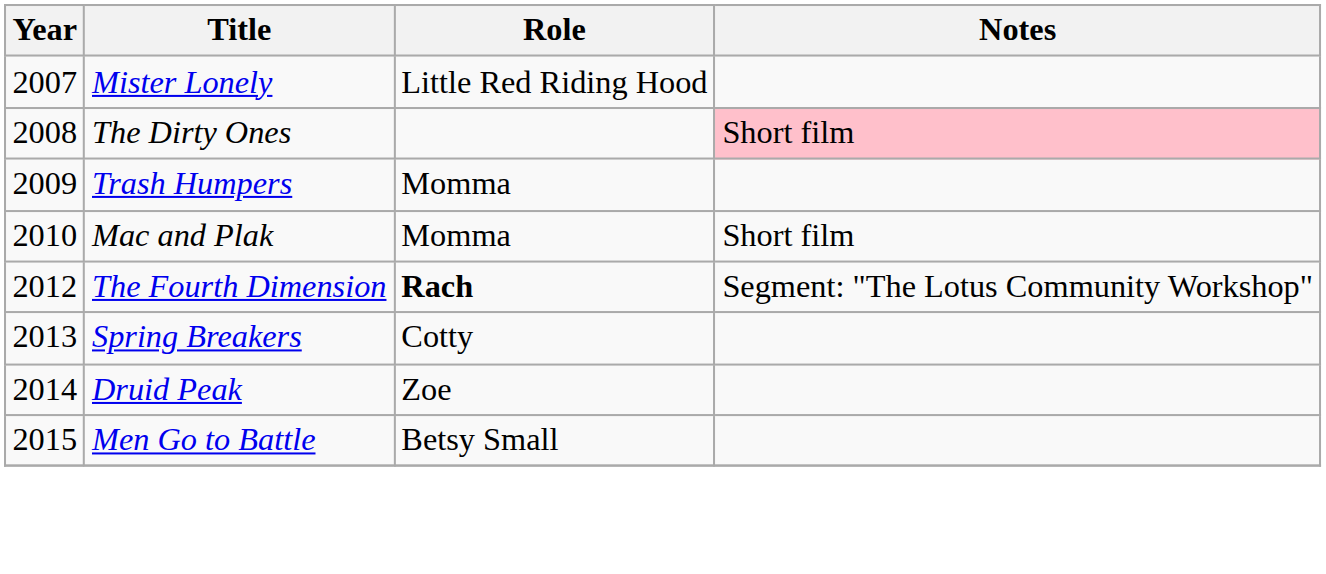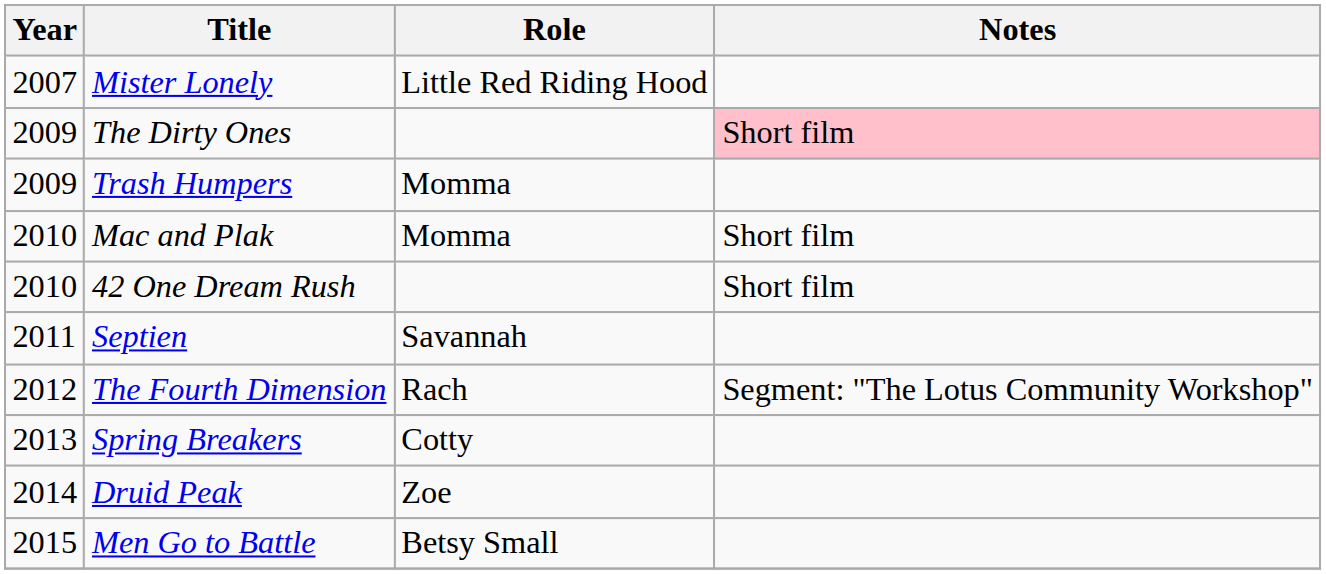 <table class="wikitable sortable">
 <tr>
 <th>Year</th>
 <th>Title</th>
 <th>Role</th>
 <th>Notes</th>
 </tr>
 <tr>
 <td>2007</td>
 <td><em><a href='#'>Mister Lonely</a></em></td>
 <td>Little Red Riding Hood</td>
 <td></td>
 </tr>
 <tr>
-<td>2008</td>
+<td>2009</td>
 <td><em>The Dirty Ones</em></td>
 <td></td>
 <td style="background: pink;">Short film</td>
 </tr>
 <tr>
 <td>2009</td>
 <td><em><a href='#'>Trash Humpers</a></em></td>
 <td>Momma</td>
 <td></td>
 </tr>
 <tr>
 <td>2010</td>
 <td><em>Mac and Plak</em></td>
 <td>Momma</td>
 <td>Short film</td>
 </tr>
 <tr>
+<td>2010</td>
+<td><em>42 One Dream Rush</em></td>
+<td></td>
+<td>Short film</td>
+</tr>
+<tr>
+<td>2011</td>
+<td><em><a href='#'>Septien</a></em></td>
+<td>Savannah</td>
+<td></td>
+</tr>
+<tr>
 <td>2012</td>
 <td><em><a href='#'>The Fourth Dimension</a></em></td>
-<td><strong>Rach</strong></td>
+<td>Rach</td>
 <td>Segment: "The Lotus Community Workshop"</td>
 </tr>
 <tr>
 <td>2013</td>
 <td><em><a href='#'>Spring Breakers</a></em></td>
 <td>Cotty</td>
 <td></td>
 </tr>
 <tr>
 <td>2014</td>
 <td><em><a href='#'>Druid Peak</a></em></td>
 <td>Zoe</td>
 <td></td>
 </tr>
 <tr>
 <td>2015</td>
 <td><em><a href='#'>Men Go to Battle</a></em></td>
 <td>Betsy Small</td>
 <td></td>
 </tr>
 <tr>
 </tr>
 </table>
